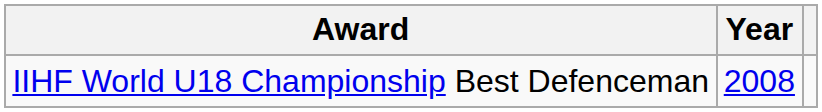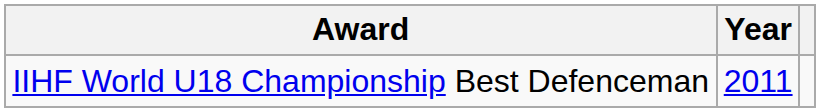 <table class="wikitable">
 <tr>
 <th>Award</th>
 <th>Year</th>
 <th></th>
 </tr>
 <tr>
 <td><a href='#'>IIHF World U18 Championship</a> Best Defenceman</td>
-<td><a href='#'>2008</a></td>
+<td><a href='#'>2011</a></td>
 <td></td>
 </tr>
 </table>
